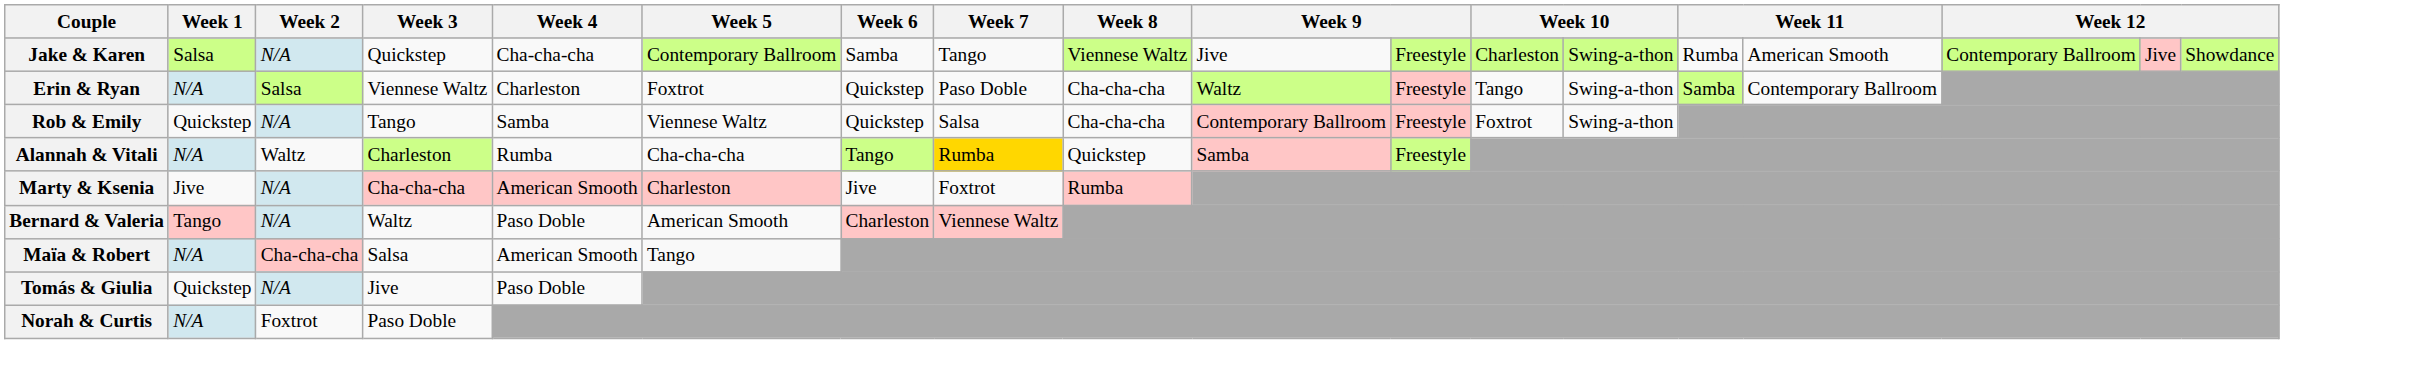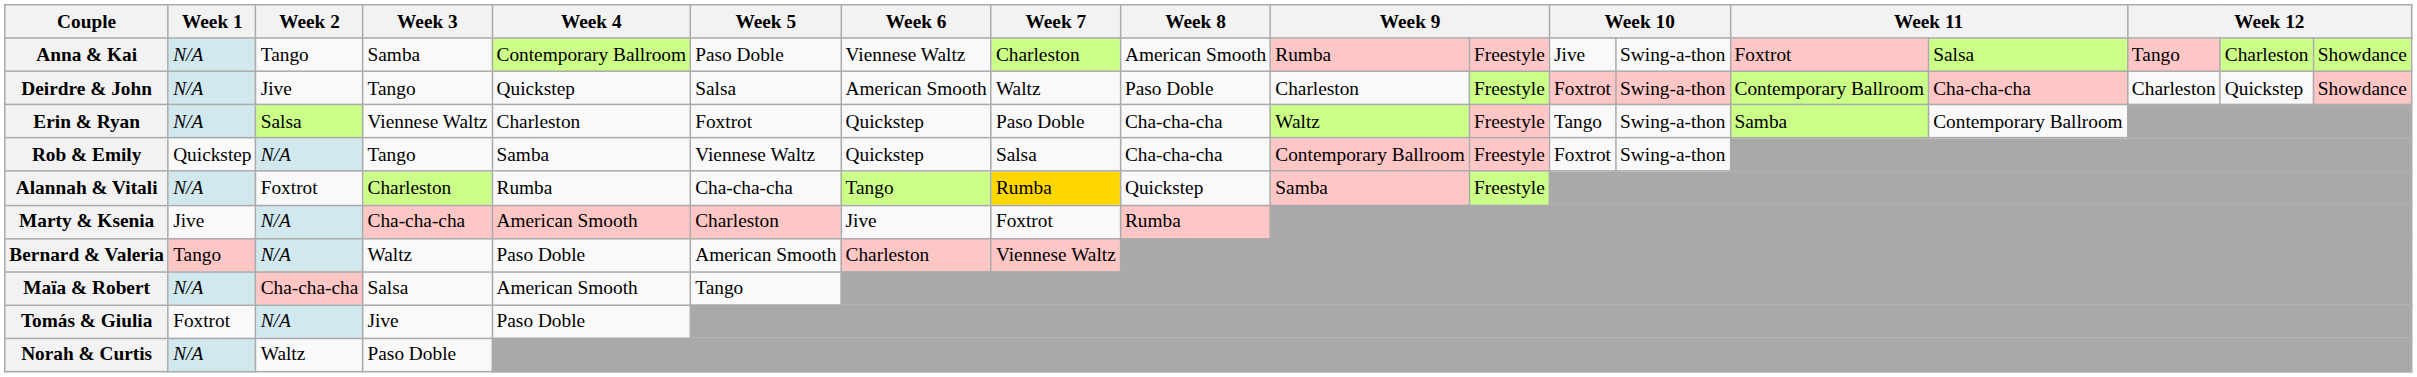 <table class="wikitable" style="text-align:left; font-size:80%; line-height:16px;">
 <tr>
 <th>Couple</th>
 <th>Week 1</th>
 <th>Week 2</th>
 <th>Week 3</th>
 <th>Week 4</th>
 <th>Week 5</th>
 <th>Week 6</th>
 <th>Week 7</th>
 <th>Week 8</th>
 <th colspan="2">Week 9</th>
 <th colspan="2">Week 10</th>
 <th colspan="2">Week 11</th>
 <th colspan="3">Week 12</th>
 </tr>
 <tr>
-<th>Jake & Karen</th>
+<th>Anna & Kai</th>
+<td style="background:#D1E8EF;"><em>N/A</em></td>
+<td>Tango</td>
+<td>Samba</td>
+<td style="background:#ccff88;">Contemporary Ballroom</td>
+<td>Paso Doble</td>
+<td>Viennese Waltz <br></td>
+<td style="background:#ccff88;">Charleston</td>
+<td>American Smooth</td>
+<td style="background:#ffc6c6;">Rumba</td>
+<td style="background:#ffc6c6;">Freestyle <br></td>
+<td>Jive</td>
+<td>Swing-a-thon</td>
+<td style="background:#ffc6c6;">Foxtrot</td>
 <td style="background:#ccff88;">Salsa</td>
+<td style="background:#ffc6c6;">Tango</td>
+<td style="background:#ccff88;">Charleston</td>
+<td style="background:#ccff88;">Showdance</td>
+</tr>
+<tr>
+<th>Deirdre & John</th>
 <td style="background:#D1E8EF;"><em>N/A</em></td>
+<td>Jive</td>
+<td>Tango</td>
 <td>Quickstep</td>
-<td>Cha-cha-cha</td>
+<td>Salsa</td>
+<td>American Smooth <br></td>
+<td>Waltz</td>
+<td>Paso Doble</td>
+<td>Charleston</td>
+<td style="background:#ccff88;">Freestyle <br></td>
+<td style="background:#ffc6c6;">Foxtrot</td>
+<td style="background:#ffc6c6;">Swing-a-thon</td>
 <td style="background:#ccff88;">Contemporary Ballroom</td>
-<td>Samba <br></td>
-<td>Tango</td>
-<td style="background:#ccff88;">Viennese Waltz</td>
-<td>Jive</td>
-<td style="background:#ccff88;">Freestyle <br></td>
-<td style="background:#ccff88;">Charleston</td>
-<td style="background:#ccff88;">Swing-a-thon</td>
-<td>Rumba</td>
-<td>American Smooth</td>
-<td style="background:#ccff88;">Contemporary Ballroom</td>
-<td style="background:#ffc6c6;">Jive</td>
-<td style="background:#ccff88;">Showdance</td>
+<td style="background:#ffc6c6;">Cha-cha-cha</td>
+<td>Charleston</td>
+<td>Quickstep</td>
+<td style="background:#ffc6c6;">Showdance</td>
 </tr>
 <tr>
 <th>Erin & Ryan</th>
 <td style="background:#D1E8EF;"><em>N/A</em></td>
 <td style="background:#ccff88;">Salsa</td>
 <td>Viennese Waltz</td>
 <td>Charleston</td>
 <td>Foxtrot</td>
 <td>Quickstep <br></td>
 <td>Paso Doble</td>
 <td>Cha-cha-cha</td>
 <td style="background:#ccff88;">Waltz</td>
 <td style="background:#ffc6c6;">Freestyle <br></td>
 <td>Tango</td>
 <td>Swing-a-thon</td>
 <td style="background:#ccff88;">Samba</td>
 <td>Contemporary Ballroom</td>
 <td colspan="3" style="background:darkgrey;"></td>
 </tr>
 <tr>
 <th>Rob & Emily</th>
 <td>Quickstep</td>
 <td style="background:#D1E8EF;"><em>N/A</em></td>
 <td>Tango</td>
 <td>Samba</td>
 <td>Viennese Waltz</td>
 <td>Quickstep <br></td>
 <td>Salsa</td>
 <td>Cha-cha-cha</td>
 <td style="background:#ffc6c6;">Contemporary Ballroom</td>
 <td style="background:#ffc6c6;">Freestyle <br></td>
 <td>Foxtrot</td>
 <td>Swing-a-thon</td>
 <td colspan="5" style="background:darkgrey;"></td>
 </tr>
 <tr>
 <th>Alannah & Vitali</th>
 <td style="background:#D1E8EF;"><em>N/A</em></td>
-<td>Waltz</td>
+<td>Foxtrot</td>
 <td style="background:#ccff88;">Charleston</td>
 <td>Rumba</td>
 <td>Cha-cha-cha</td>
 <td style="background:#ccff88;">Tango <br></td>
 <td style="background: gold;">Rumba</td>
 <td>Quickstep</td>
 <td style="background:#ffc6c6;">Samba</td>
 <td style="background:#ccff88;">Freestyle <br></td>
 <td colspan="7" style="background:darkgrey;"></td>
 </tr>
 <tr>
 <th>Marty & Ksenia</th>
 <td>Jive</td>
 <td style="background:#D1E8EF;"><em>N/A</em></td>
 <td style="background:#ffc6c6;">Cha-cha-cha</td>
 <td style="background:#ffc6c6;">American Smooth</td>
 <td style="background:#ffc6c6;">Charleston</td>
 <td>Jive <br></td>
 <td>Foxtrot</td>
 <td style="background:#ffc6c6;">Rumba</td>
 <td colspan="9" style="background:darkgrey;"></td>
 </tr>
 <tr>
 <th>Bernard & Valeria</th>
 <td style="background:#ffc6c6;">Tango</td>
 <td style="background:#D1E8EF;"><em>N/A</em></td>
 <td>Waltz</td>
 <td>Paso Doble</td>
 <td>American Smooth</td>
 <td style="background:#ffc6c6;">Charleston <br></td>
 <td style="background:#ffc6c6;">Viennese Waltz</td>
 <td colspan="10" style="background:darkgrey;"></td>
 </tr>
 <tr>
 <th>Maïa & Robert</th>
 <td style="background:#D1E8EF;"><em>N/A</em></td>
 <td style="background:#ffc6c6;">Cha-cha-cha</td>
 <td>Salsa</td>
 <td>American Smooth</td>
 <td>Tango</td>
 <td colspan="12" style="background:darkgrey;"></td>
 </tr>
 <tr>
 <th>Tomás & Giulia</th>
-<td>Quickstep</td>
+<td>Foxtrot</td>
 <td style="background:#D1E8EF;"><em>N/A</em></td>
 <td>Jive</td>
 <td>Paso Doble</td>
 <td colspan="13" style="background:darkgrey;"></td>
 </tr>
 <tr>
 <th>Norah & Curtis</th>
 <td style="background:#D1E8EF;"><em>N/A</em></td>
-<td>Foxtrot</td>
+<td>Waltz</td>
 <td>Paso Doble</td>
 <td colspan="14" style="background:darkgrey;"></td>
 </tr>
 </table>
